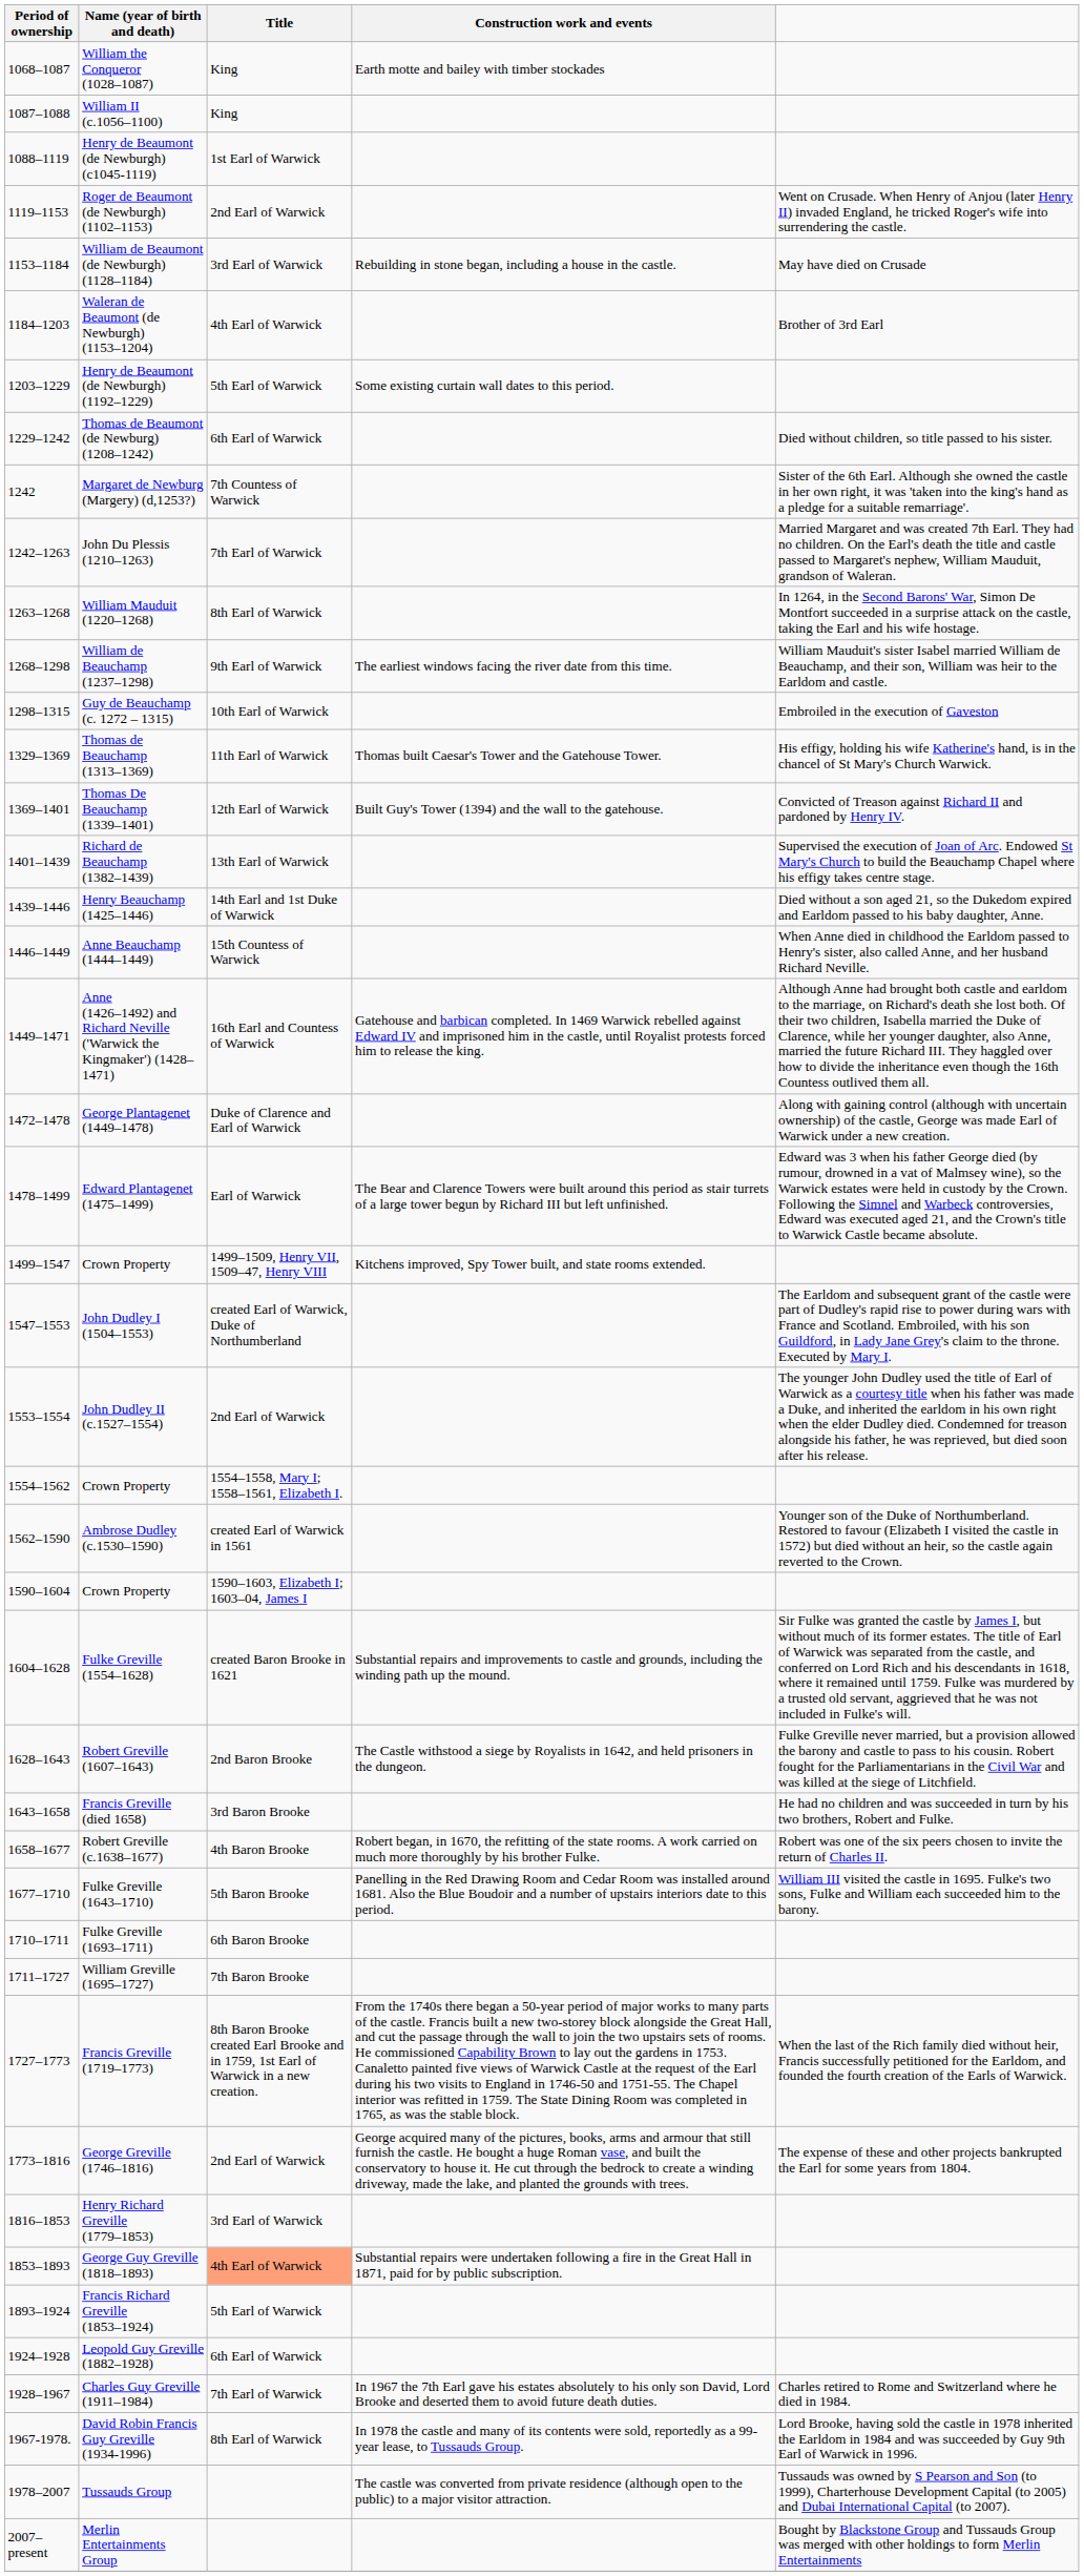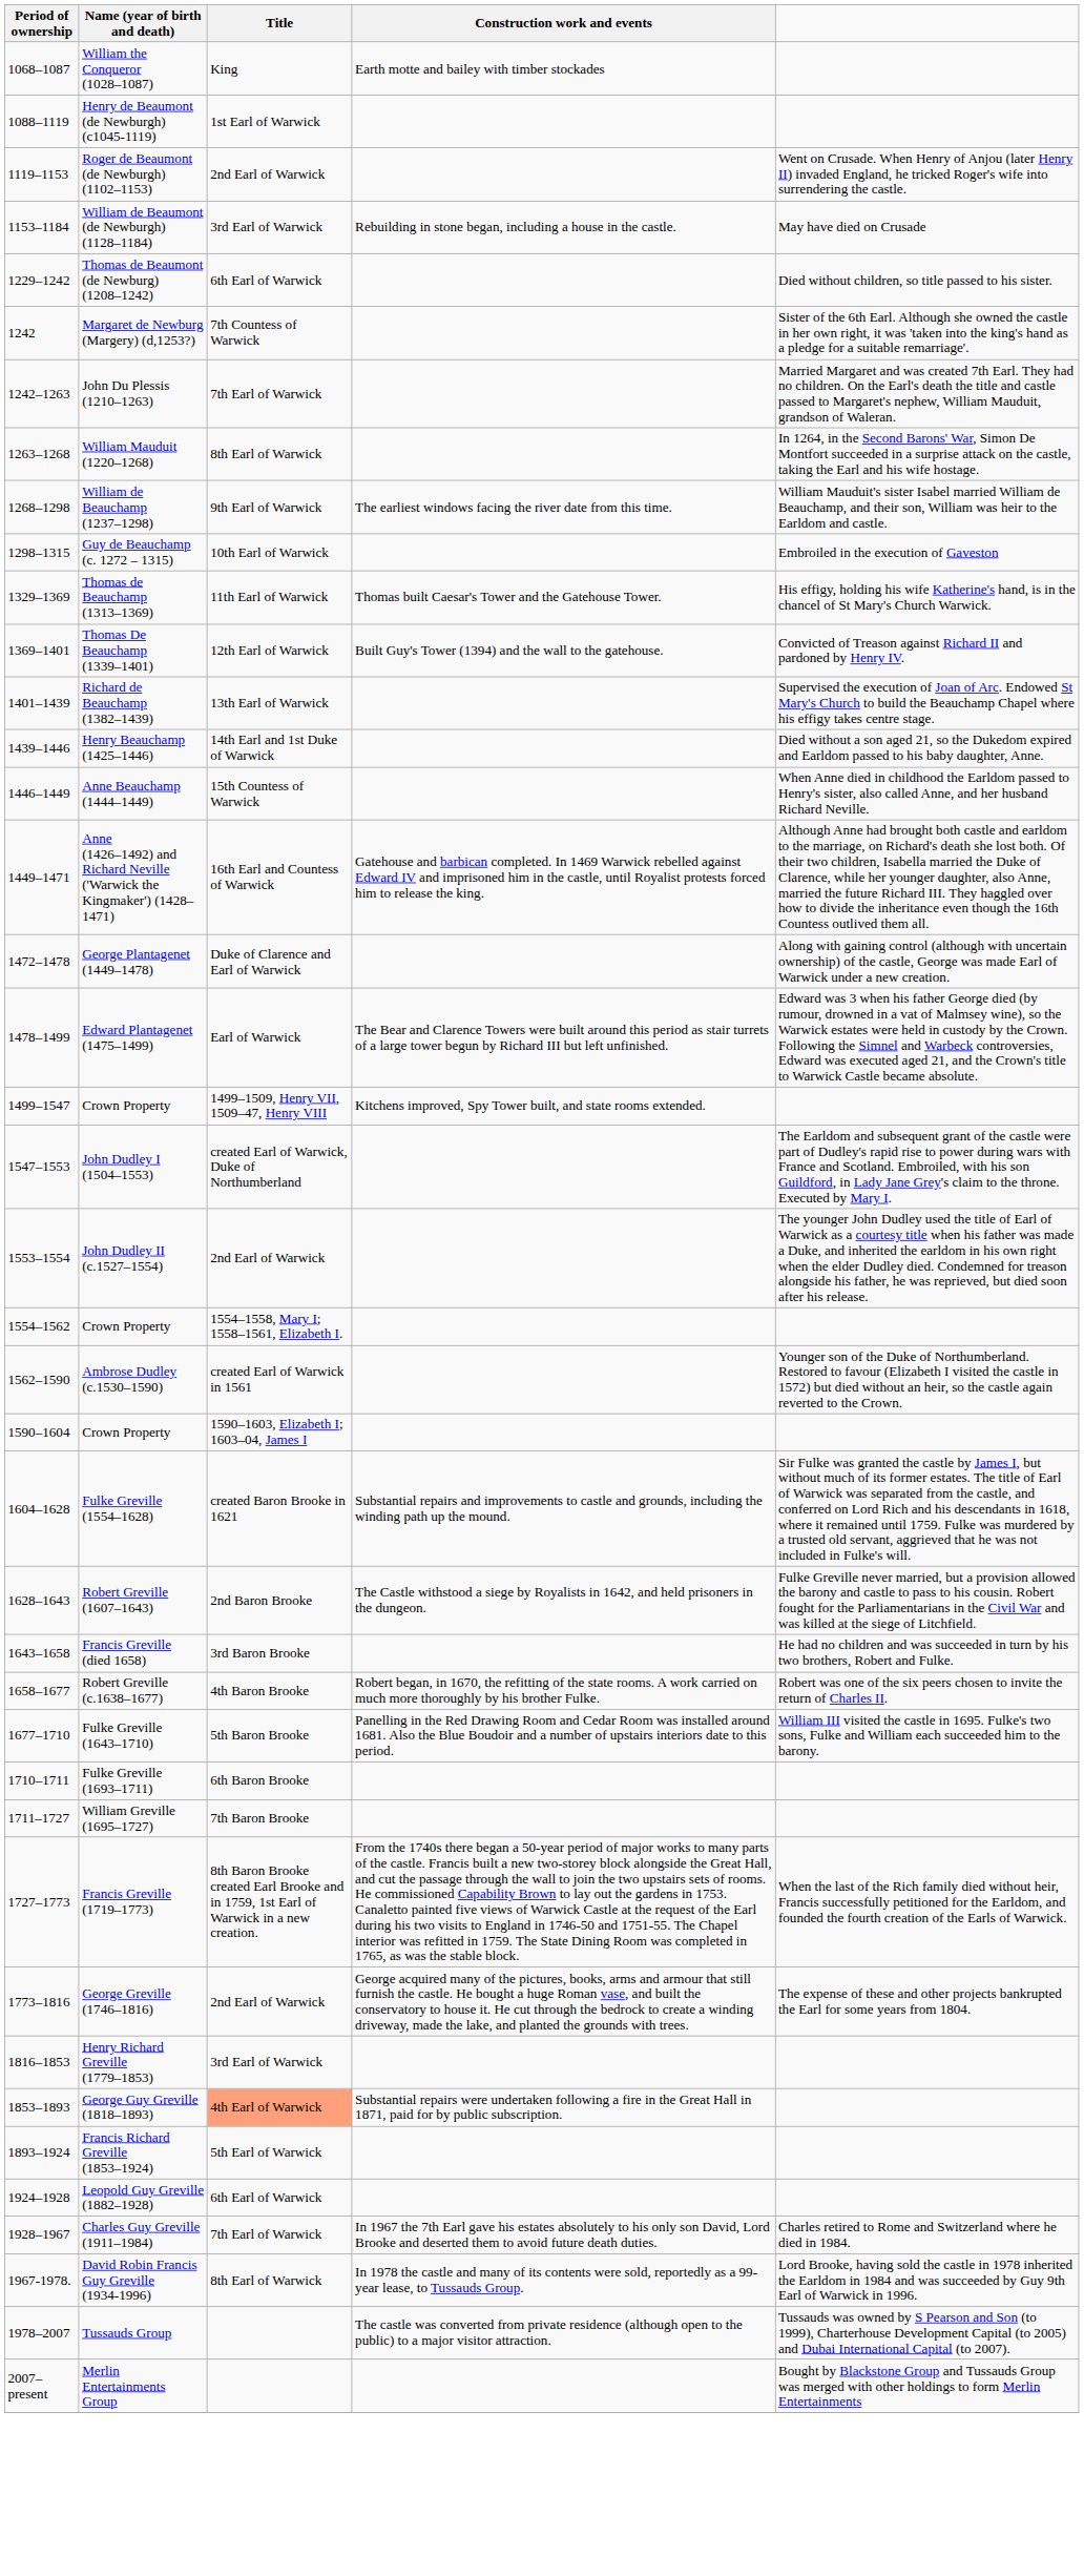 <table class="wikitable" border="2">
 <tr>
 <th scope="col"><strong>Period of ownership</strong></th>
 <th scope="col"><strong>Name (year of birth and death)</strong></th>
 <th scope="col"><strong> Title </strong></th>
 <th scope="col"><strong> Construction work and events </strong></th>
 </tr>
 <tr>
 <td>1068–1087</td>
 <td><a href='#'>William the Conqueror</a><br>(1028–1087)</td>
 <td>King	</td>
 <td>Earth motte and bailey with timber stockades</td>
-<td></td>
-</tr>
-<tr>
-<td>1087–1088</td>
-<td><a href='#'>William II</a><br>(c.1056–1100)</td>
-<td>King</td>
-<td></td>
 <td></td>
 </tr>
 <tr>
 <td>1088–1119</td>
 <td><a href='#'>Henry de Beaumont</a> (de Newburgh)<br>(c1045-1119)</td>
 <td>1st Earl of Warwick</td>
 <td></td>
 <td></td>
 </tr>
 <tr>
 <td>1119–1153</td>
 <td><a href='#'>Roger de Beaumont</a> (de Newburgh)<br>(1102–1153)</td>
 <td>2nd Earl of Warwick</td>
 <td></td>
 <td>Went on Crusade. When Henry of Anjou (later <a href='#'>Henry II</a>) invaded England, he tricked Roger's wife into surrendering the castle.</td>
 </tr>
 <tr>
 <td>1153–1184</td>
 <td><a href='#'>William de Beaumont</a> (de Newburgh)<br>(1128–1184)</td>
 <td>3rd Earl of Warwick</td>
 <td>Rebuilding in stone began, including a house in the castle.</td>
 <td>May have died on Crusade</td>
-</tr>
-<tr>
-<td>1184–1203</td>
-<td><a href='#'>Waleran de Beaumont</a> (de Newburgh)<br>(1153–1204)</td>
-<td>4th Earl of Warwick</td>
-<td></td>
-<td>Brother of 3rd Earl</td>
-</tr>
-<tr>
-<td>1203–1229</td>
-<td><a href='#'>Henry de Beaumont</a> (de Newburgh)<br>(1192–1229)</td>
-<td>5th Earl of Warwick</td>
-<td>Some existing curtain wall dates to this period.</td>
-<td></td>
 </tr>
 <tr>
 <td>1229–1242</td>
 <td><a href='#'>Thomas de Beaumont</a> (de Newburg)<br>(1208–1242)</td>
 <td>6th Earl of Warwick</td>
 <td></td>
 <td>Died without children, so title passed to his sister.</td>
 </tr>
 <tr>
 <td>1242</td>
 <td><a href='#'>Margaret de Newburg</a><br>(Margery) (d,1253?)</td>
 <td>7th Countess of Warwick</td>
 <td></td>
 <td>Sister of the 6th Earl. Although she owned the castle in her own right, it was 'taken into the king's hand as a pledge for a suitable remarriage'.</td>
 </tr>
 <tr>
 <td>1242–1263</td>
 <td>John Du Plessis<br>(1210–1263)</td>
 <td>7th Earl of Warwick</td>
 <td></td>
 <td>Married Margaret and was created 7th Earl. They had no children. On the Earl's death the title and castle passed to Margaret's nephew, William Mauduit, grandson of Waleran.</td>
 </tr>
 <tr>
 <td>1263–1268</td>
 <td><a href='#'>William Mauduit</a><br>(1220–1268)</td>
 <td>8th Earl of Warwick</td>
 <td></td>
 <td>In 1264, in the <a href='#'>Second Barons' War</a>, Simon De Montfort succeeded in a surprise attack on the castle, taking the Earl and his wife hostage.</td>
 </tr>
 <tr>
 <td>1268–1298</td>
 <td><a href='#'>William de Beauchamp</a><br>(1237–1298)</td>
 <td>9th Earl of Warwick</td>
 <td>The earliest windows facing the river date from this time.</td>
 <td>William Mauduit's sister Isabel married William de Beauchamp, and their son, William was heir to the Earldom and castle.</td>
 </tr>
 <tr>
 <td>1298–1315</td>
 <td><a href='#'>Guy de Beauchamp</a><br>(c. 1272 – 1315)</td>
 <td>10th Earl of Warwick</td>
 <td></td>
 <td>Embroiled in the execution of <a href='#'>Gaveston</a></td>
 </tr>
 <tr>
 <td>1329–1369</td>
 <td><a href='#'>Thomas de Beauchamp</a><br>(1313–1369)</td>
 <td>11th Earl of Warwick	</td>
 <td>Thomas built Caesar's Tower and the Gatehouse Tower.</td>
 <td>His effigy, holding his wife <a href='#'>Katherine's</a> hand, is in the chancel of St Mary's Church Warwick.</td>
 </tr>
 <tr>
 <td>1369–1401</td>
 <td><a href='#'>Thomas De Beauchamp</a><br>(1339–1401)</td>
 <td>12th Earl of Warwick</td>
 <td>Built Guy's Tower (1394) and the wall to the gatehouse.</td>
 <td>Convicted of Treason against <a href='#'>Richard II</a> and pardoned by <a href='#'>Henry IV</a>.</td>
 </tr>
 <tr>
 <td>1401–1439</td>
 <td><a href='#'>Richard de Beauchamp</a><br>(1382–1439)</td>
 <td>13th Earl of Warwick	</td>
 <td></td>
 <td>Supervised the execution of <a href='#'>Joan of Arc</a>. Endowed <a href='#'>St Mary's Church</a> to build the Beauchamp Chapel where his effigy takes centre stage.</td>
 </tr>
 <tr>
 <td>1439–1446</td>
 <td><a href='#'>Henry Beauchamp</a><br>(1425–1446)</td>
 <td>14th Earl and 1st Duke of Warwick</td>
 <td></td>
 <td>Died without a son aged 21, so the Dukedom expired and Earldom passed to his baby daughter, Anne.</td>
 </tr>
 <tr>
 <td>1446–1449</td>
 <td><a href='#'>Anne Beauchamp</a><br>(1444–1449)</td>
 <td>15th Countess of Warwick</td>
 <td></td>
 <td>When Anne died in childhood the Earldom passed to Henry's sister, also called Anne, and her husband Richard Neville.</td>
 </tr>
 <tr>
 <td>1449–1471</td>
 <td><a href='#'>Anne</a><br>(1426–1492) and <a href='#'>Richard Neville</a> ('Warwick the Kingmaker') (1428–1471)</td>
 <td>16th Earl and Countess of Warwick</td>
 <td>Gatehouse and <a href='#'>barbican</a> completed. In 1469 Warwick rebelled against <a href='#'>Edward IV</a> and imprisoned him in the castle, until Royalist protests forced him to release the king.</td>
 <td>Although Anne had brought both castle and earldom to the marriage, on Richard's death she lost both. Of their two children, Isabella married the Duke of Clarence, while her younger daughter, also Anne, married the future Richard III. They haggled over how to divide the inheritance even though the 16th Countess outlived them all.</td>
 </tr>
 <tr>
 <td>1472–1478</td>
 <td><a href='#'>George Plantagenet</a><br>(1449–1478)</td>
 <td>Duke of Clarence and Earl of Warwick</td>
 <td></td>
 <td>Along with gaining control (although with uncertain ownership) of the castle, George was made Earl of Warwick under a new creation.</td>
 </tr>
 <tr>
 <td>1478–1499</td>
 <td><a href='#'>Edward Plantagenet</a><br>(1475–1499)</td>
 <td>Earl of Warwick</td>
 <td>The Bear and Clarence Towers were built around this period as stair turrets of a large tower begun by Richard III but left unfinished.</td>
 <td>Edward was 3 when his father George died (by rumour, drowned in a vat of Malmsey wine), so the Warwick estates were held in custody by the Crown. Following the <a href='#'>Simnel</a> and <a href='#'>Warbeck</a> controversies, Edward was executed aged 21, and the Crown's title to Warwick Castle became absolute.</td>
 </tr>
 <tr>
 <td>1499–1547</td>
 <td>Crown Property</td>
 <td>1499–1509, <a href='#'>Henry VII</a>, 1509–47, <a href='#'>Henry VIII</a></td>
 <td>Kitchens improved, Spy Tower built, and state rooms extended.</td>
 <td></td>
 </tr>
 <tr>
 <td>1547–1553</td>
 <td><a href='#'>John Dudley I</a><br>(1504–1553)</td>
 <td>created Earl of Warwick, Duke of Northumberland </td>
 <td></td>
 <td>The Earldom  and subsequent grant of the castle were part of Dudley's rapid rise to power during wars with France and Scotland. Embroiled, with his son <a href='#'>Guildford</a>, in <a href='#'>Lady Jane Grey</a>'s claim to the throne. Executed by <a href='#'>Mary I</a>.</td>
 </tr>
 <tr>
 <td>1553–1554</td>
 <td><a href='#'>John Dudley II</a><br>(c.1527–1554)</td>
 <td>2nd Earl of Warwick</td>
 <td></td>
 <td>The younger John Dudley used the title of Earl of Warwick as a <a href='#'>courtesy title</a> when his father was made a Duke, and inherited the earldom in his own right when the elder Dudley died. Condemned for treason alongside his father, he was reprieved, but died soon after his release.</td>
 </tr>
 <tr>
 <td>1554–1562</td>
 <td>Crown Property</td>
 <td>1554–1558, <a href='#'>Mary I</a>;<br>1558–1561, <a href='#'>Elizabeth I</a>.</td>
 <td></td>
 <td></td>
 </tr>
 <tr>
 <td>1562–1590</td>
 <td><a href='#'>Ambrose Dudley</a><br>(c.1530–1590)</td>
 <td>created Earl of Warwick in 1561</td>
 <td></td>
 <td>Younger son of the Duke of Northumberland. Restored to favour (Elizabeth I visited the castle in 1572) but died without an heir, so the castle again reverted to the Crown.</td>
 </tr>
 <tr>
 <td>1590–1604</td>
 <td>Crown Property</td>
 <td>1590–1603, <a href='#'>Elizabeth I</a>; 1603–04, <a href='#'>James I</a></td>
 <td></td>
 <td></td>
 </tr>
 <tr>
 <td>1604–1628</td>
 <td><a href='#'>Fulke Greville</a><br>(1554–1628)</td>
 <td>created Baron Brooke in 1621 </td>
 <td>Substantial repairs and improvements to castle and grounds, including the winding path up the mound.</td>
 <td>Sir Fulke was granted the castle by <a href='#'>James I</a>, but without much of its former estates. The title of Earl of Warwick was separated from the castle, and conferred on Lord Rich and his descendants in 1618, where it remained until 1759. Fulke was murdered by a trusted old servant, aggrieved that he was not included in Fulke's will.</td>
 </tr>
 <tr>
 <td>1628–1643</td>
 <td><a href='#'>Robert Greville</a><br>(1607–1643)</td>
 <td>2nd Baron Brooke </td>
 <td>The Castle withstood a siege by Royalists in 1642, and held prisoners in the dungeon.</td>
 <td>Fulke Greville never married, but a provision allowed the barony and castle to pass to his cousin. Robert fought for the Parliamentarians in the <a href='#'>Civil War</a> and was killed at the siege of Litchfield.</td>
 </tr>
 <tr>
 <td>1643–1658</td>
 <td><a href='#'>Francis Greville</a><br>(died 1658)</td>
 <td>3rd Baron Brooke</td>
 <td></td>
 <td>He had no children and was succeeded in turn by his two brothers, Robert and Fulke.</td>
 </tr>
 <tr>
 <td>1658–1677</td>
 <td>Robert Greville<br>(c.1638–1677)</td>
 <td>4th Baron Brooke</td>
 <td>Robert began, in 1670, the refitting of the state rooms. A work carried on much more thoroughly by his brother Fulke.</td>
 <td>Robert was one of the six peers chosen to invite the return of <a href='#'>Charles II</a>.</td>
 </tr>
 <tr>
 <td>1677–1710</td>
 <td>Fulke Greville<br>(1643–1710)</td>
 <td>5th Baron Brooke</td>
 <td>Panelling in the Red Drawing Room and Cedar Room was installed around 1681. Also the Blue Boudoir and a number of upstairs interiors date to this period.</td>
 <td><a href='#'>William III</a> visited the castle in 1695. Fulke's two sons, Fulke and William each succeeded him to the barony.</td>
 </tr>
 <tr>
 <td>1710–1711</td>
 <td>Fulke Greville<br>(1693–1711)</td>
 <td>6th Baron Brooke</td>
 <td></td>
 <td></td>
 </tr>
 <tr>
 <td>1711–1727</td>
 <td>William Greville<br>(1695–1727)</td>
 <td>7th Baron Brooke</td>
 <td></td>
 <td></td>
 </tr>
 <tr>
 <td>1727–1773</td>
 <td><a href='#'>Francis Greville</a><br>(1719–1773)</td>
 <td>8th Baron Brooke created Earl Brooke and in 1759, 1st Earl of Warwick in a new creation.</td>
 <td>From the 1740s there began a 50-year period of major works to many parts of the castle. Francis built a new two-storey block alongside the Great Hall, and cut the passage through the wall to join the two upstairs sets of rooms. He commissioned <a href='#'>Capability Brown</a> to lay out the gardens in 1753. Canaletto painted five views of Warwick Castle at the request of the Earl during his two visits to England in 1746-50 and 1751-55. The Chapel interior was refitted in 1759. The State Dining Room was completed in 1765, as was the stable block.</td>
 <td>When the last of the Rich family died without heir, Francis successfully petitioned for the Earldom, and founded the fourth creation of the Earls of Warwick.</td>
 </tr>
 <tr>
 <td>1773–1816</td>
 <td><a href='#'>George Greville</a><br>(1746–1816)</td>
 <td>2nd Earl of Warwick</td>
 <td>George acquired many of the pictures, books, arms and armour that still furnish the castle. He bought a huge Roman <a href='#'>vase</a>, and built the conservatory to house it. He cut through the bedrock to create a winding driveway, made the lake, and planted the grounds with trees.</td>
 <td>The expense of these and other projects bankrupted the Earl for some years from 1804.</td>
 </tr>
 <tr>
 <td>1816–1853</td>
 <td><a href='#'>Henry Richard Greville</a><br>(1779–1853)</td>
 <td>3rd Earl of Warwick </td>
 <td></td>
 <td></td>
 </tr>
 <tr>
 <td>1853–1893</td>
 <td><a href='#'>George Guy Greville</a><br>(1818–1893)</td>
 <td style="background: lightsalmon;">4th Earl of Warwick</td>
 <td>Substantial repairs were undertaken following a fire in the Great Hall in 1871, paid for by public subscription.</td>
 <td></td>
 </tr>
 <tr>
 <td>1893–1924</td>
 <td><a href='#'>Francis Richard Greville</a><br>(1853–1924)</td>
 <td>5th Earl of Warwick </td>
 <td></td>
 <td></td>
 </tr>
 <tr>
 <td>1924–1928</td>
 <td><a href='#'>Leopold Guy Greville</a><br>(1882–1928)</td>
 <td>6th Earl of Warwick</td>
 <td></td>
 <td></td>
 </tr>
 <tr>
 <td>1928–1967</td>
 <td><a href='#'>Charles Guy Greville</a><br>(1911–1984)</td>
 <td>7th Earl of Warwick</td>
 <td>In 1967 the 7th Earl gave his estates absolutely to his only son David, Lord Brooke and deserted them to avoid future death duties.</td>
 <td>Charles retired to Rome and Switzerland where he died in 1984.</td>
 </tr>
 <tr>
 <td>1967-1978.</td>
 <td><a href='#'>David Robin Francis Guy Greville</a><br>(1934-1996)</td>
 <td>8th Earl of Warwick</td>
 <td>In 1978 the castle and many of its contents were sold, reportedly as a 99-year lease, to <a href='#'>Tussauds Group</a>.</td>
 <td>Lord Brooke, having sold the castle in 1978 inherited the Earldom in 1984 and was succeeded by Guy 9th Earl of Warwick in 1996.</td>
 </tr>
 <tr>
 <td>1978–2007</td>
 <td><a href='#'>Tussauds Group</a></td>
 <td></td>
 <td>The castle was converted from private residence (although open to the public) to a major visitor attraction.</td>
 <td>Tussauds was owned by <a href='#'>S Pearson and Son</a> (to 1999), Charterhouse Development Capital (to 2005) and <a href='#'>Dubai International Capital</a> (to 2007).</td>
 </tr>
 <tr>
 <td>2007– present</td>
 <td><a href='#'>Merlin Entertainments Group</a></td>
 <td></td>
 <td></td>
 <td>Bought by <a href='#'>Blackstone Group</a> and Tussauds Group was merged with other holdings to form <a href='#'>Merlin Entertainments</a></td>
 </tr>
 <tr>
 </tr>
 </table>
